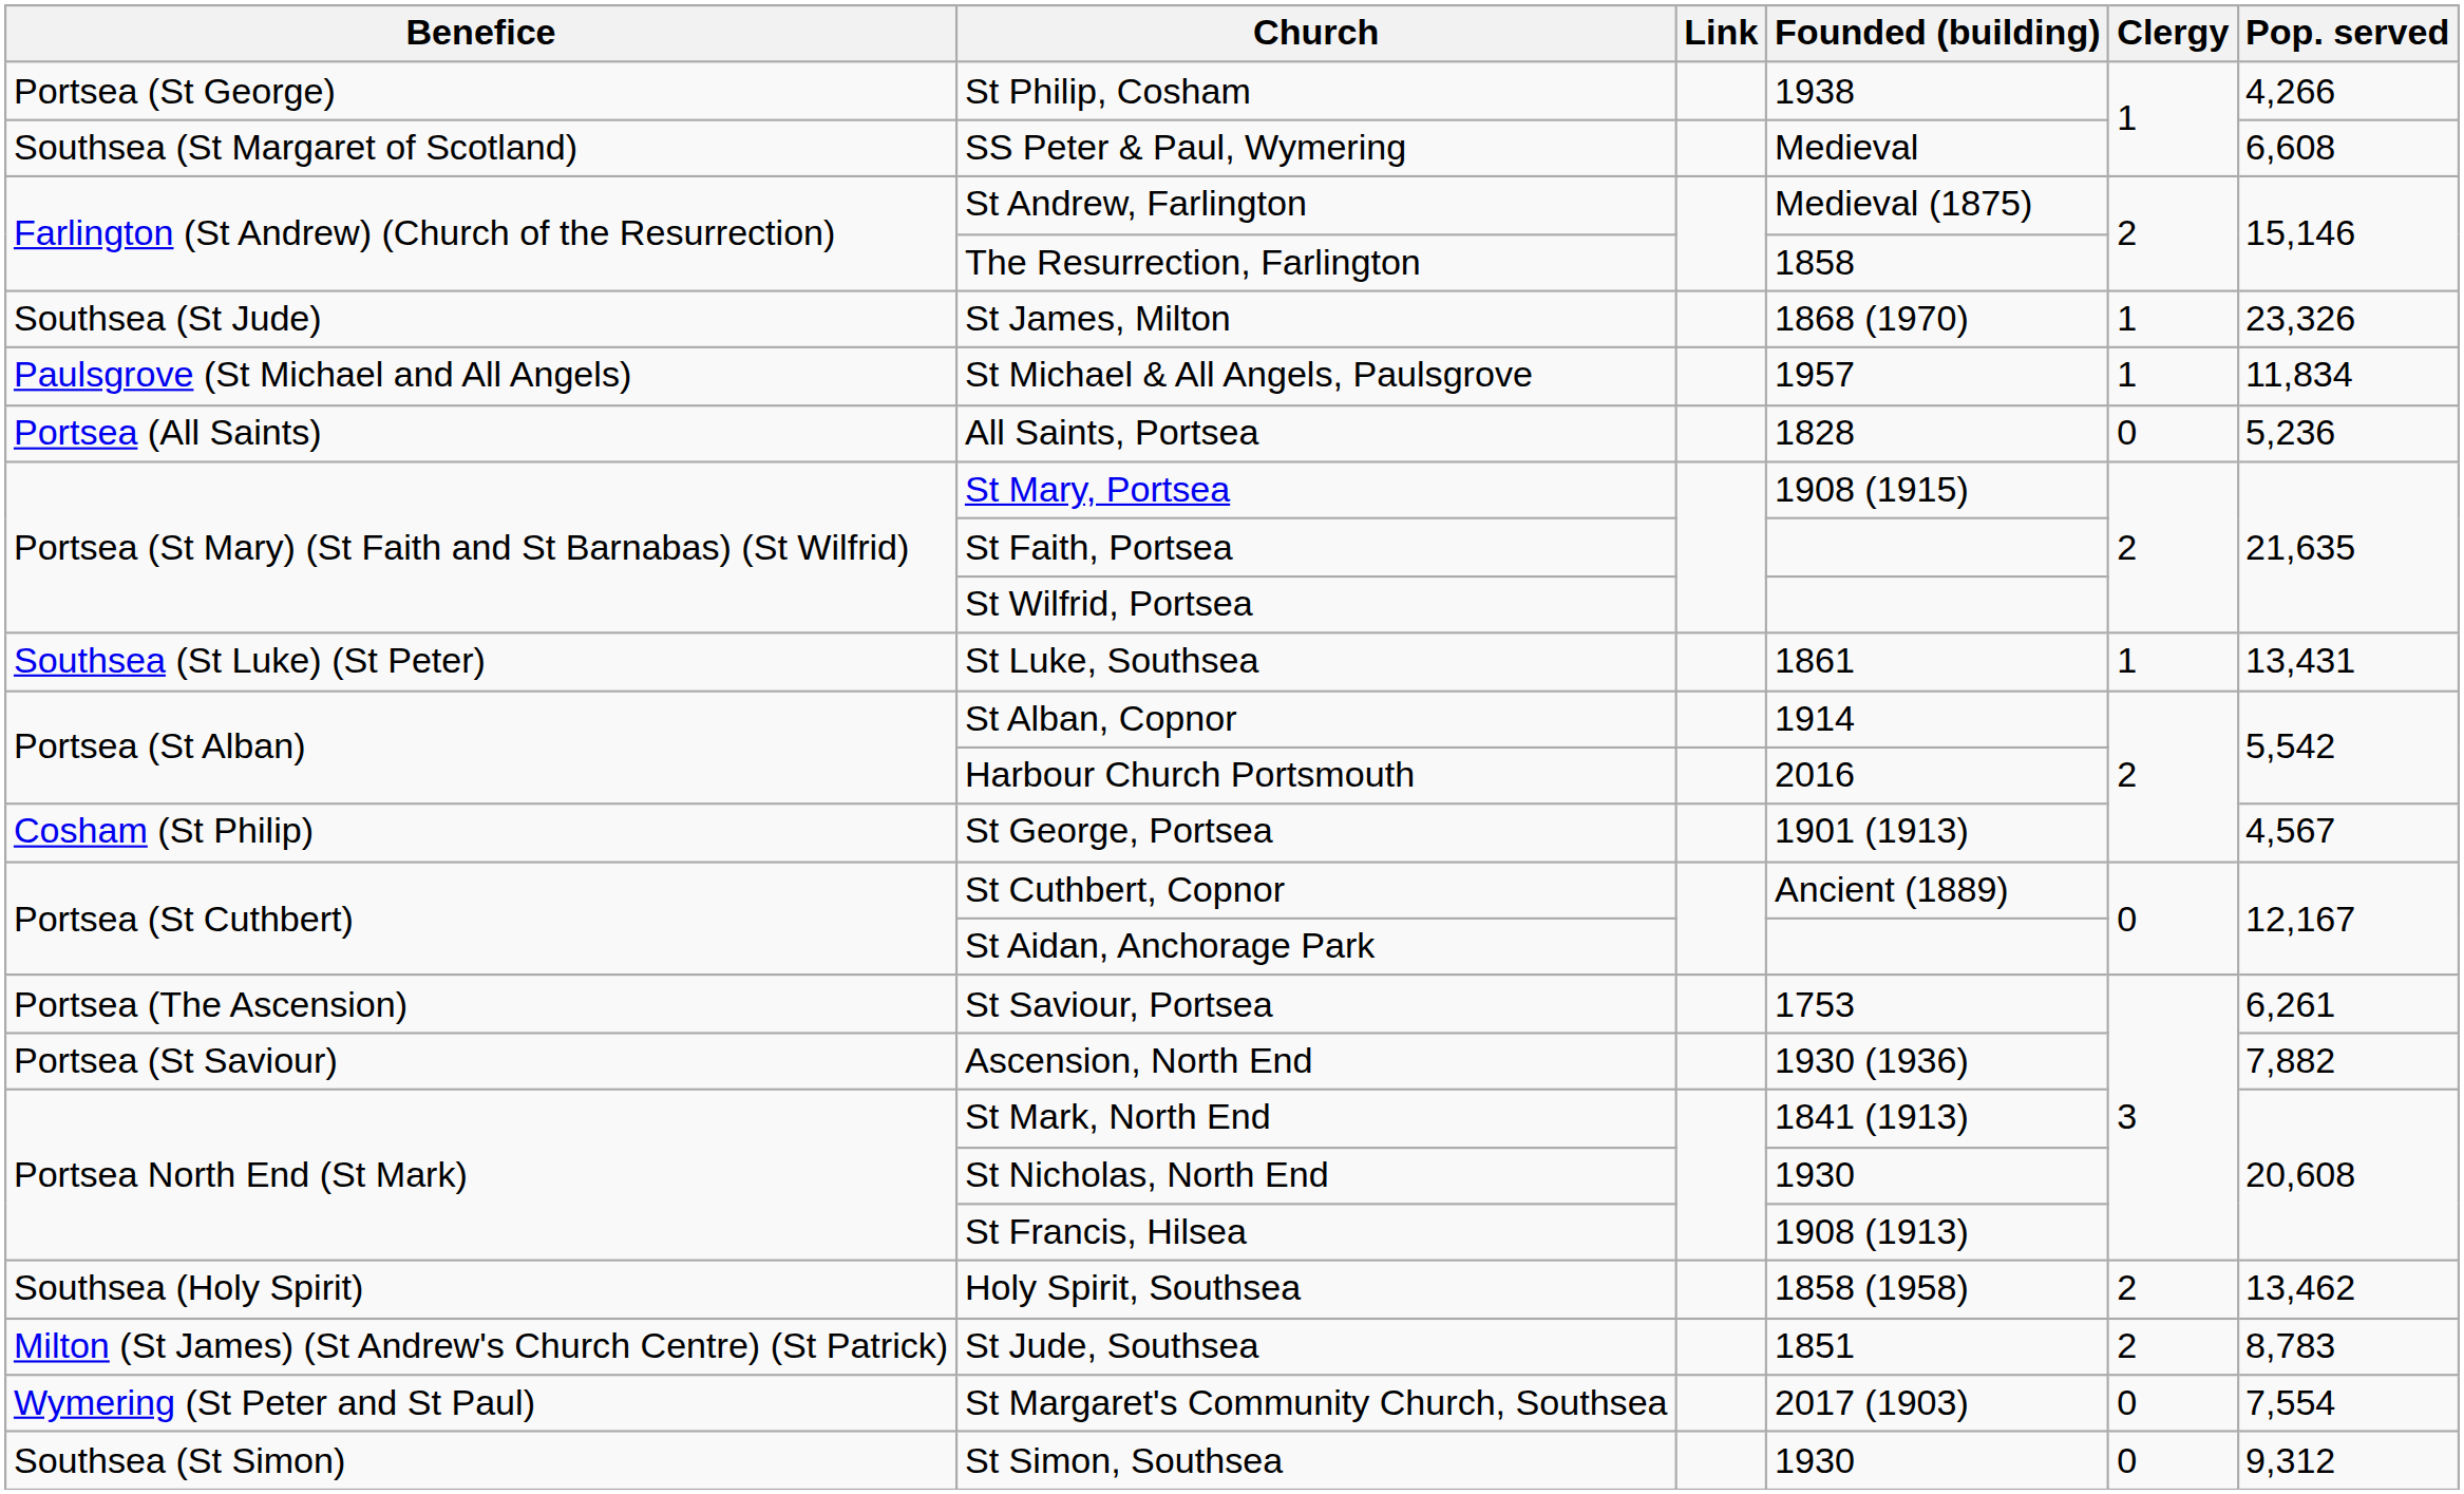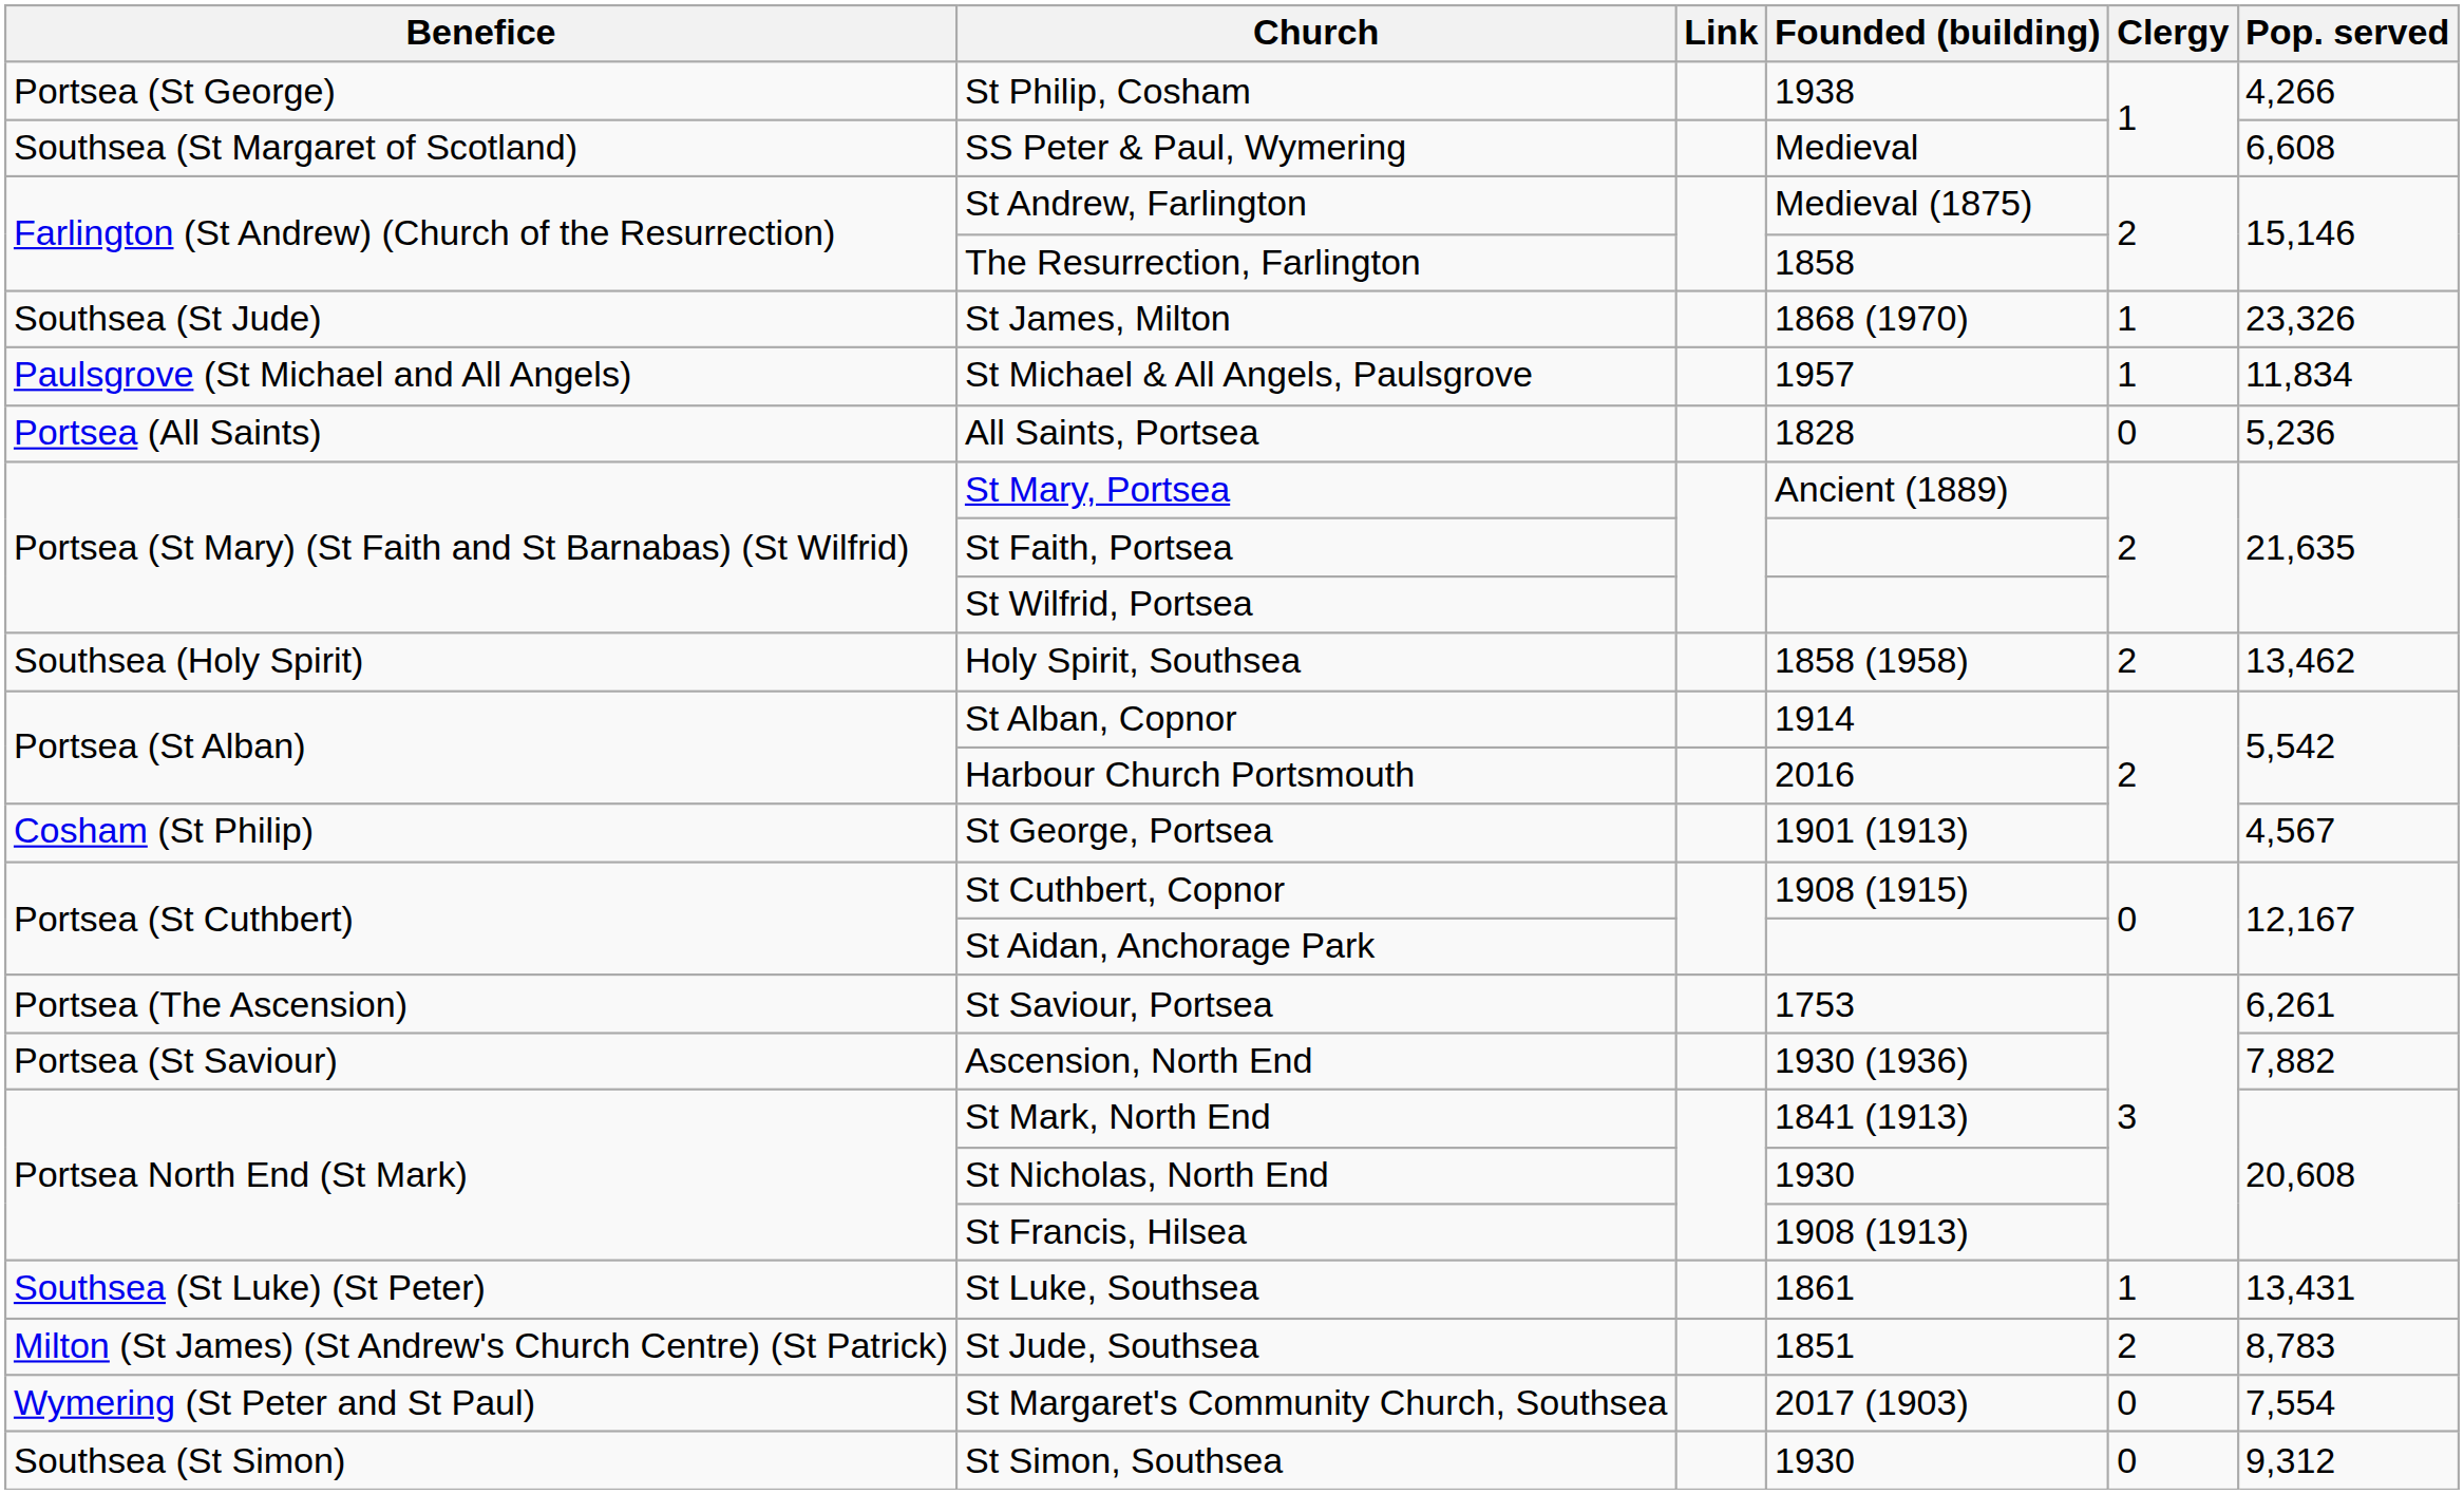 <table class="wikitable sortable">
 <tr>
 <th>Benefice</th>
 <th>Church</th>
 <th>Link</th>
 <th>Founded (building)</th>
 <th>Clergy</th>
 <th>Pop. served</th>
 </tr>
 <tr>
 <td>Portsea (St George)</td>
 <td>St Philip, Cosham</td>
 <td></td>
 <td>1938</td>
 <td rowspan="2">1</td>
 <td>4,266</td>
 </tr>
 <tr>
 <td>Southsea (St Margaret of Scotland)</td>
 <td>SS Peter & Paul, Wymering</td>
 <td></td>
 <td>Medieval</td>
 <td>6,608</td>
 </tr>
 <tr>
 <td rowspan="2"><a href='#'>Farlington</a> (St Andrew) (Church of the Resurrection)</td>
 <td>St Andrew, Farlington</td>
 <td rowspan="2"></td>
 <td>Medieval (1875)</td>
 <td rowspan="2">2</td>
 <td rowspan="2">15,146</td>
 </tr>
 <tr>
 <td>The Resurrection, Farlington</td>
 <td>1858</td>
 </tr>
 <tr>
 <td>Southsea (St Jude)</td>
 <td>St James, Milton</td>
 <td></td>
 <td>1868 (1970)</td>
 <td>1</td>
 <td>23,326</td>
 </tr>
 <tr>
 <td><a href='#'>Paulsgrove</a> (St Michael and All Angels)</td>
 <td>St Michael & All Angels, Paulsgrove</td>
 <td></td>
 <td>1957</td>
 <td>1</td>
 <td>11,834</td>
 </tr>
 <tr>
 <td><a href='#'>Portsea</a> (All Saints)</td>
 <td>All Saints, Portsea</td>
 <td></td>
 <td>1828</td>
 <td>0</td>
 <td>5,236</td>
 </tr>
 <tr>
 <td rowspan="3">Portsea (St Mary) (St Faith and St Barnabas) (St Wilfrid)</td>
 <td><a href='#'>St Mary, Portsea</a></td>
 <td rowspan="3"></td>
-<td>1908 (1915)</td>
+<td>Ancient (1889)</td>
 <td rowspan="3">2</td>
 <td rowspan="3">21,635</td>
 </tr>
 <tr>
 <td>St Faith, Portsea</td>
 <td></td>
 </tr>
 <tr>
 <td>St Wilfrid, Portsea</td>
 <td></td>
 </tr>
 <tr>
-<td><a href='#'>Southsea</a> (St Luke) (St Peter)</td>
-<td>St Luke, Southsea</td>
+<td>Southsea (Holy Spirit)</td>
+<td>Holy Spirit, Southsea</td>
 <td></td>
-<td>1861</td>
-<td>1</td>
-<td>13,431</td>
+<td>1858 (1958)</td>
+<td>2</td>
+<td>13,462</td>
 </tr>
 <tr>
 <td rowspan="2">Portsea (St Alban)</td>
 <td>St Alban, Copnor</td>
 <td></td>
 <td>1914</td>
 <td rowspan="3">2</td>
 <td rowspan="2">5,542</td>
 </tr>
 <tr>
 <td>Harbour Church Portsmouth</td>
 <td></td>
 <td>2016</td>
 </tr>
 <tr>
 <td><a href='#'>Cosham</a> (St Philip)</td>
 <td>St George, Portsea</td>
 <td></td>
 <td>1901 (1913)</td>
 <td>4,567</td>
 </tr>
 <tr>
 <td rowspan="2">Portsea (St Cuthbert)</td>
 <td>St Cuthbert, Copnor</td>
 <td rowspan="2"></td>
-<td>Ancient (1889)</td>
+<td>1908 (1915)</td>
 <td rowspan="2">0</td>
 <td rowspan="2">12,167</td>
 </tr>
 <tr>
 <td>St Aidan, Anchorage Park</td>
 <td></td>
 </tr>
 <tr>
 <td>Portsea (The Ascension)</td>
 <td>St Saviour, Portsea</td>
 <td></td>
 <td>1753</td>
 <td rowspan="5">3</td>
 <td>6,261</td>
 </tr>
 <tr>
 <td>Portsea (St Saviour)</td>
 <td>Ascension, North End</td>
 <td></td>
 <td>1930 (1936)</td>
 <td>7,882</td>
 </tr>
 <tr>
 <td rowspan="3">Portsea North End (St Mark)</td>
 <td>St Mark, North End</td>
 <td rowspan="3"></td>
 <td>1841 (1913)</td>
 <td rowspan="3">20,608</td>
 </tr>
 <tr>
 <td>St Nicholas, North End</td>
 <td>1930</td>
 </tr>
 <tr>
 <td>St Francis, Hilsea</td>
 <td>1908 (1913)</td>
 </tr>
 <tr>
-<td>Southsea (Holy Spirit)</td>
-<td>Holy Spirit, Southsea</td>
+<td><a href='#'>Southsea</a> (St Luke) (St Peter)</td>
+<td>St Luke, Southsea</td>
 <td></td>
-<td>1858 (1958)</td>
-<td>2</td>
-<td>13,462</td>
+<td>1861</td>
+<td>1</td>
+<td>13,431</td>
 </tr>
 <tr>
 <td><a href='#'>Milton</a> (St James) (St Andrew's Church Centre) (St Patrick)</td>
 <td>St Jude, Southsea</td>
 <td></td>
 <td>1851</td>
 <td>2</td>
 <td>8,783</td>
 </tr>
 <tr>
 <td><a href='#'>Wymering</a> (St Peter and St Paul)</td>
 <td>St Margaret's Community Church, Southsea</td>
 <td></td>
 <td>2017 (1903)</td>
 <td>0</td>
 <td>7,554</td>
 </tr>
 <tr>
 <td>Southsea (St Simon)</td>
 <td>St Simon, Southsea</td>
 <td></td>
 <td>1930</td>
 <td>0</td>
 <td>9,312</td>
 </tr>
 </table>
